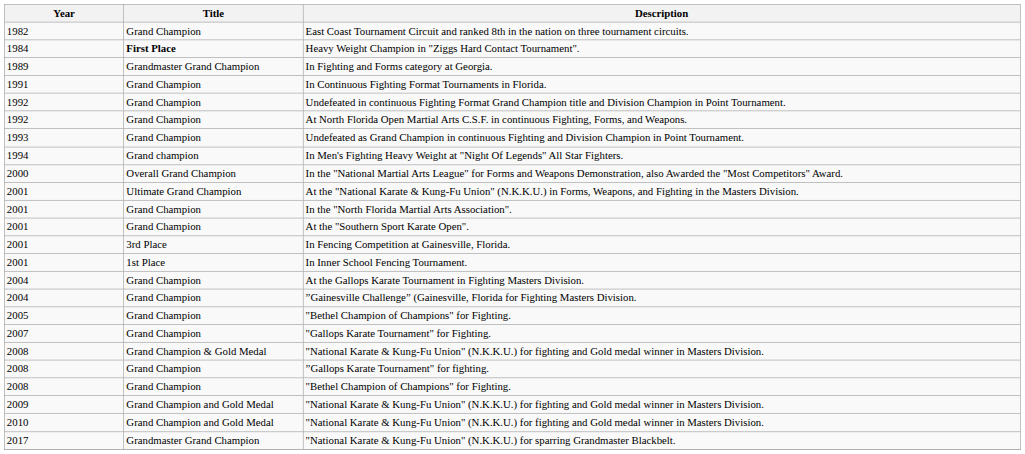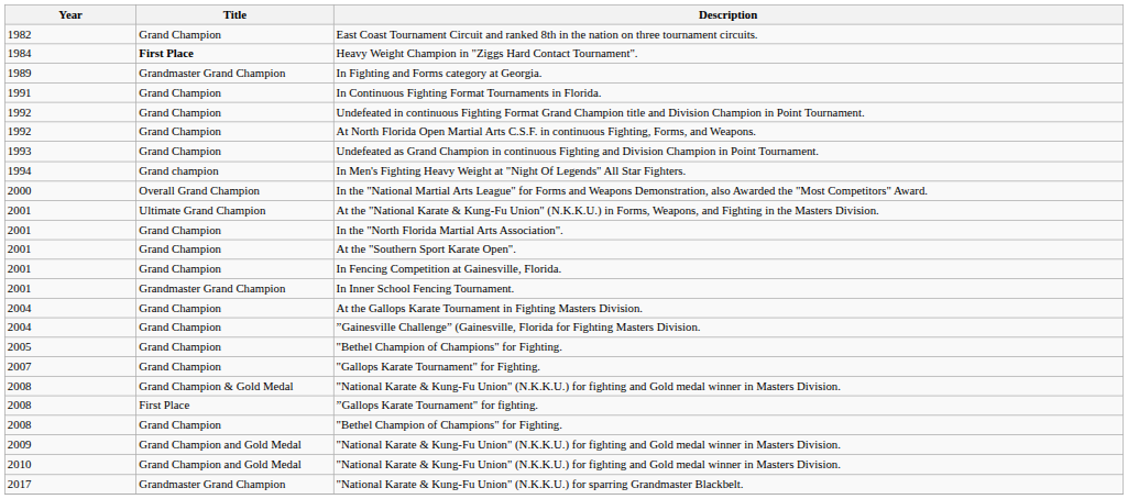 <table class="wikitable sortable collapsible" style="font-size: 95%">
 <tr>
 <th style="width:10%;"Sortable>Year</th>
 <th style="width:15%;">Title</th>
 <th style="width:60%;">Description</th>
 </tr>
 <tr>
 <td>1982</td>
 <td>Grand Champion</td>
 <td>East Coast Tournament Circuit and ranked 8th in the nation on three tournament circuits.</td>
 </tr>
 <tr>
 <td>1984</td>
 <td><strong>First Place</strong></td>
 <td>Heavy Weight Champion in "Ziggs Hard Contact Tournament".</td>
 </tr>
 <tr>
 <td>1989</td>
 <td>Grandmaster Grand Champion</td>
 <td>In Fighting and Forms category at Georgia.</td>
 </tr>
 <tr>
 <td>1991</td>
 <td>Grand Champion</td>
 <td>In Continuous Fighting Format Tournaments in Florida.</td>
 </tr>
 <tr>
 <td>1992</td>
 <td>Grand Champion</td>
 <td>Undefeated in continuous Fighting Format Grand Champion title and Division Champion in Point Tournament.</td>
 </tr>
 <tr>
 <td>1992</td>
 <td>Grand Champion</td>
 <td>At North Florida Open Martial Arts C.S.F. in continuous Fighting, Forms, and Weapons.</td>
 </tr>
 <tr>
 <td>1993</td>
 <td>Grand Champion</td>
 <td>Undefeated as Grand Champion in continuous Fighting and Division Champion in Point Tournament.</td>
 </tr>
 <tr>
 <td>1994</td>
 <td>Grand champion</td>
 <td>In Men's Fighting Heavy Weight at "Night Of Legends" All Star Fighters.</td>
 </tr>
 <tr>
 <td>2000</td>
 <td>Overall Grand Champion</td>
 <td>In the "National Martial Arts League" for Forms and Weapons Demonstration, also Awarded the "Most Competitors" Award.</td>
 </tr>
 <tr>
 <td>2001</td>
 <td>Ultimate Grand Champion</td>
 <td>At the "National Karate & Kung-Fu Union" (N.K.K.U.) in Forms, Weapons, and Fighting in the Masters Division.</td>
 </tr>
 <tr>
 <td>2001</td>
 <td>Grand Champion</td>
 <td>In the "North Florida Martial Arts Association".</td>
 </tr>
 <tr>
 <td>2001</td>
 <td>Grand Champion</td>
 <td>At the "Southern Sport Karate Open".</td>
 </tr>
 <tr>
 <td>2001</td>
-<td>3rd Place</td>
+<td>Grand Champion</td>
 <td>In Fencing Competition at Gainesville, Florida.</td>
 </tr>
 <tr>
 <td>2001</td>
-<td>1st Place</td>
+<td>Grandmaster Grand Champion</td>
 <td>In Inner School Fencing Tournament.</td>
 </tr>
 <tr>
 <td>2004</td>
 <td>Grand Champion</td>
 <td>At the Gallops Karate Tournament in Fighting Masters Division.</td>
 </tr>
 <tr>
 <td>2004</td>
 <td>Grand Champion</td>
 <td>”Gainesville Challenge” (Gainesville, Florida for Fighting Masters Division.</td>
 </tr>
 <tr>
 <td>2005</td>
 <td>Grand Champion</td>
 <td>"Bethel Champion of Champions" for Fighting.</td>
 </tr>
 <tr>
 <td>2007</td>
 <td>Grand Champion</td>
 <td>"Gallops Karate Tournament" for Fighting.</td>
 </tr>
 <tr>
 <td>2008</td>
 <td>Grand Champion & Gold Medal</td>
 <td>"National Karate & Kung-Fu Union" (N.K.K.U.) for fighting and Gold medal winner in Masters Division.</td>
 </tr>
 <tr>
 <td>2008</td>
-<td>Grand Champion</td>
+<td>First Place</td>
 <td>”Gallops Karate Tournament" for fighting.</td>
 </tr>
 <tr>
 <td>2008</td>
 <td>Grand Champion</td>
 <td>"Bethel Champion of Champions" for Fighting.</td>
 </tr>
 <tr>
 <td>2009</td>
 <td>Grand Champion and Gold Medal</td>
 <td>"National Karate & Kung-Fu Union" (N.K.K.U.) for fighting and Gold medal winner in Masters Division.</td>
 </tr>
 <tr>
 <td>2010</td>
 <td>Grand Champion and Gold Medal</td>
 <td>"National Karate & Kung-Fu Union" (N.K.K.U.) for fighting and Gold medal winner in Masters Division.</td>
 </tr>
 <tr>
 <td>2017</td>
 <td>Grandmaster Grand Champion</td>
 <td>"National Karate & Kung-Fu Union" (N.K.K.U.) for sparring Grandmaster Blackbelt.</td>
 </tr>
 <tr>
 </tr>
 </table>
